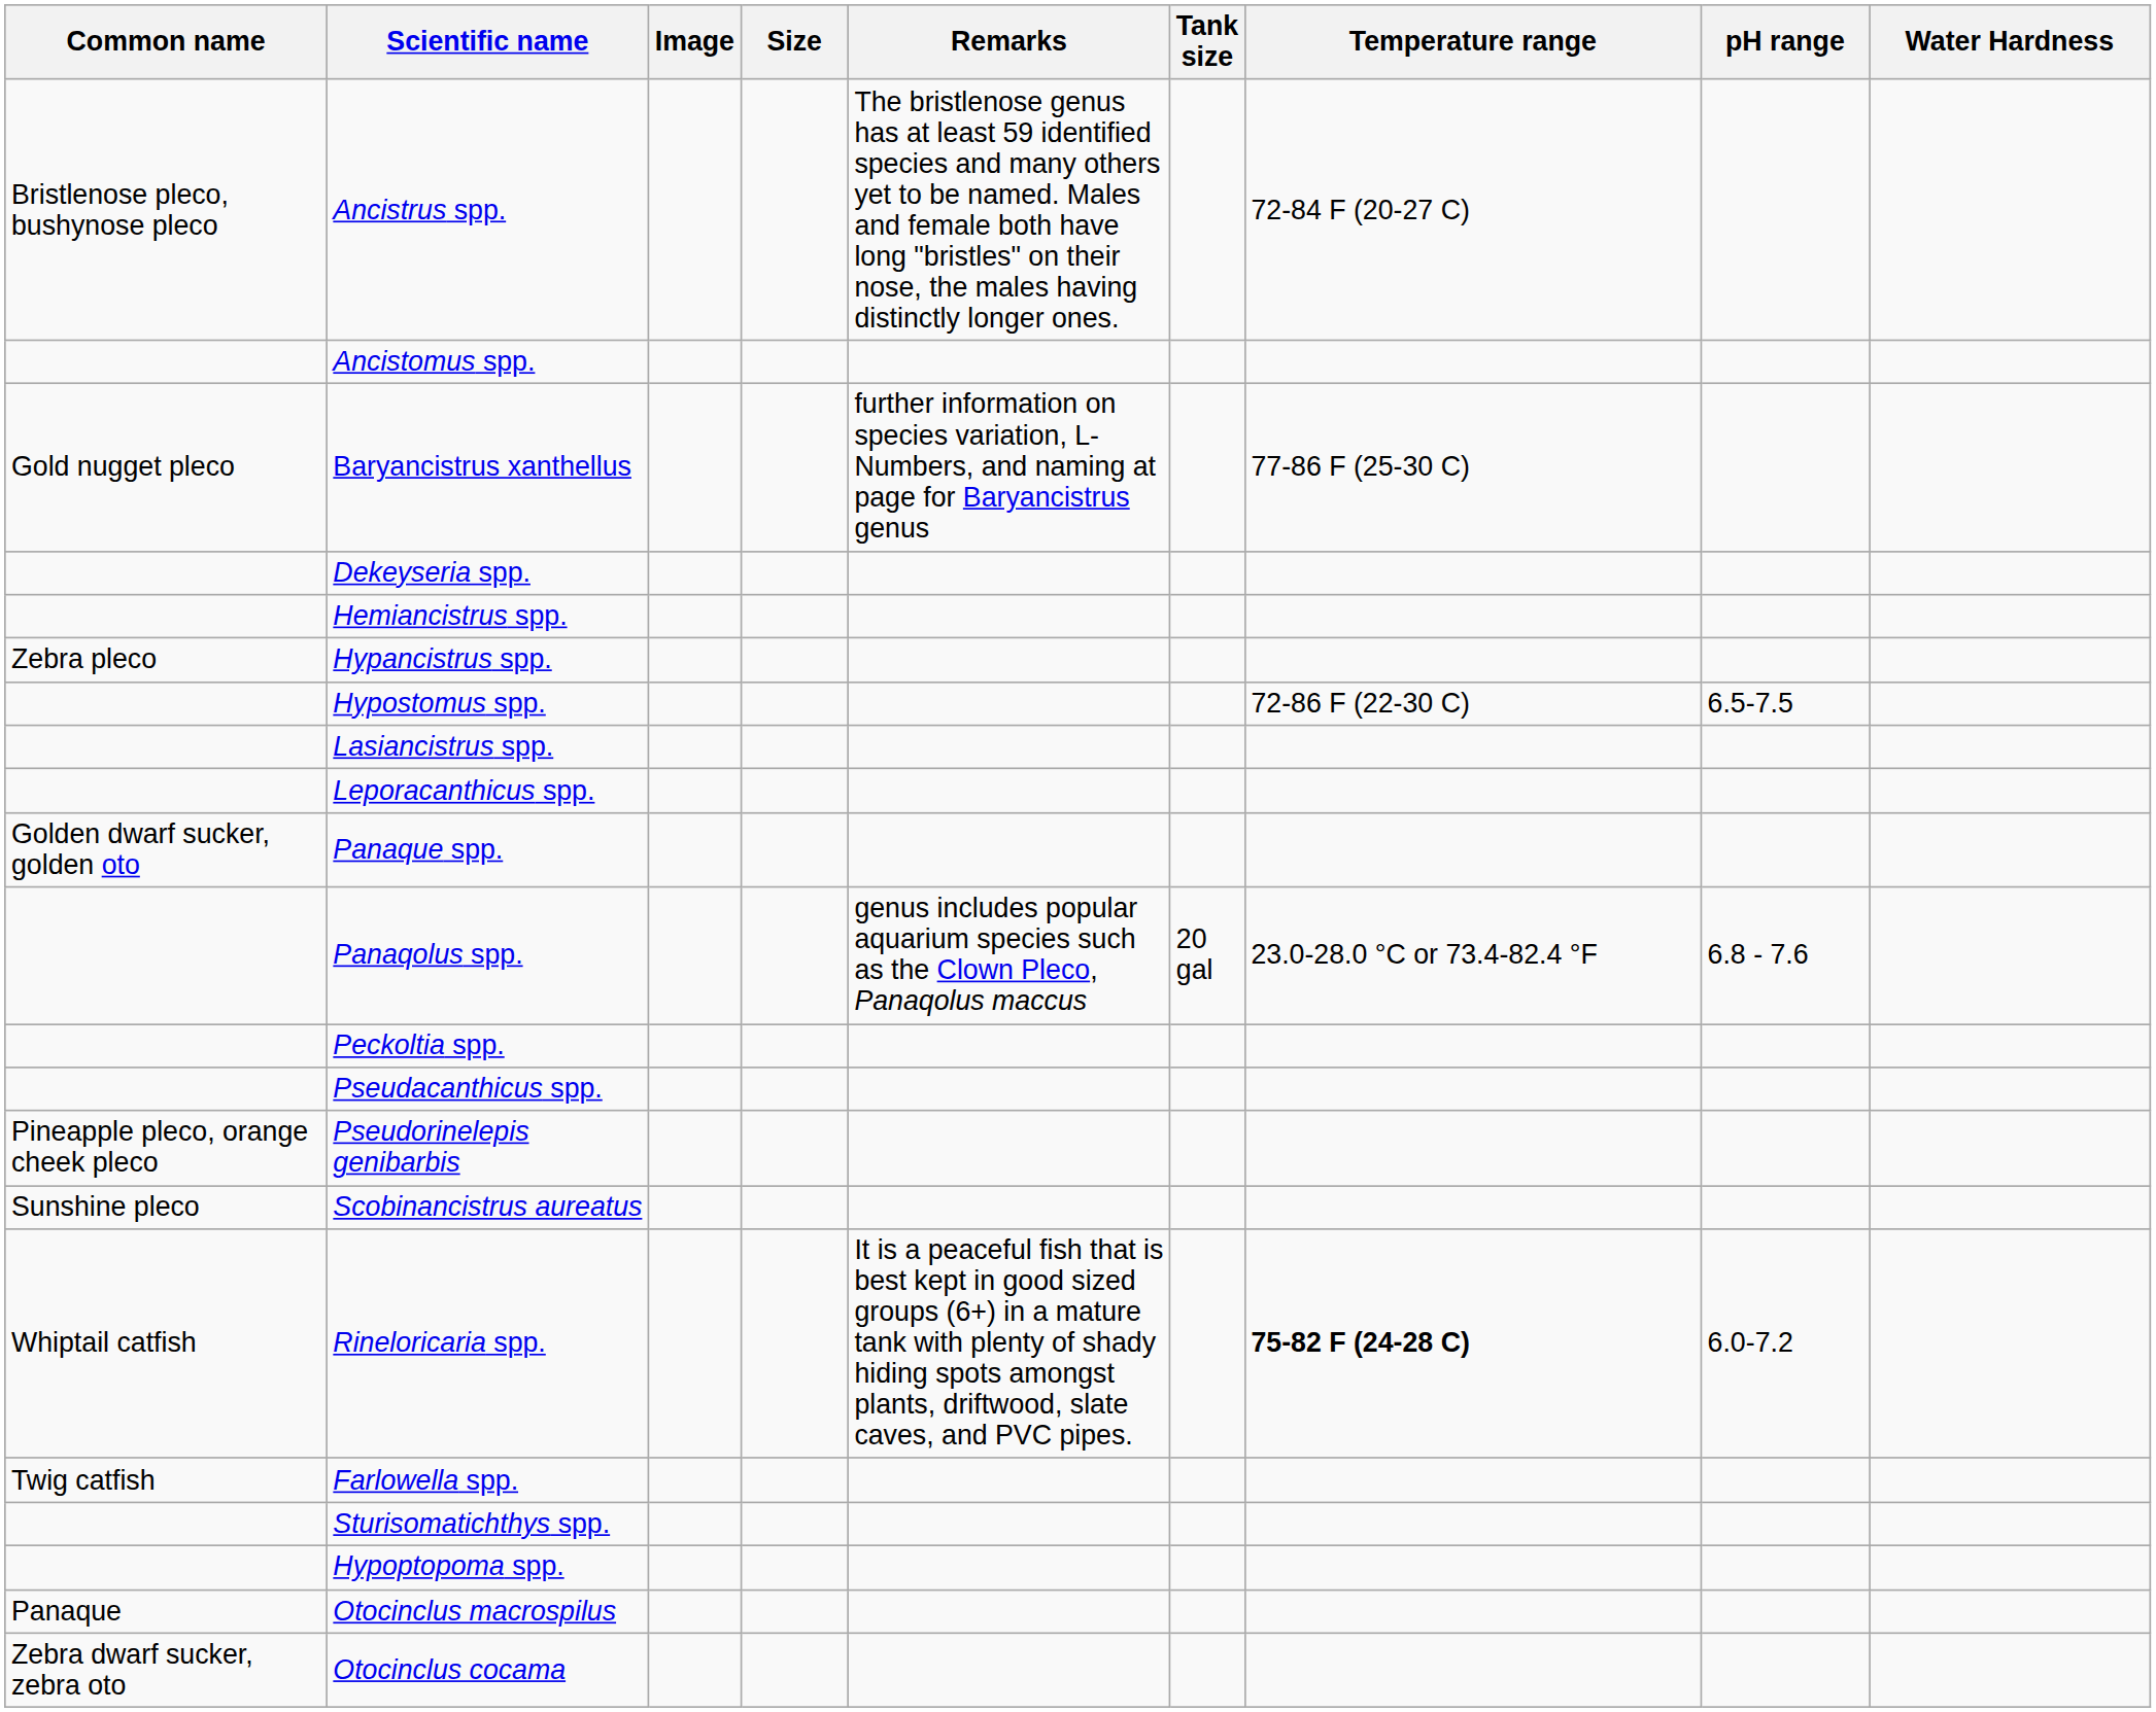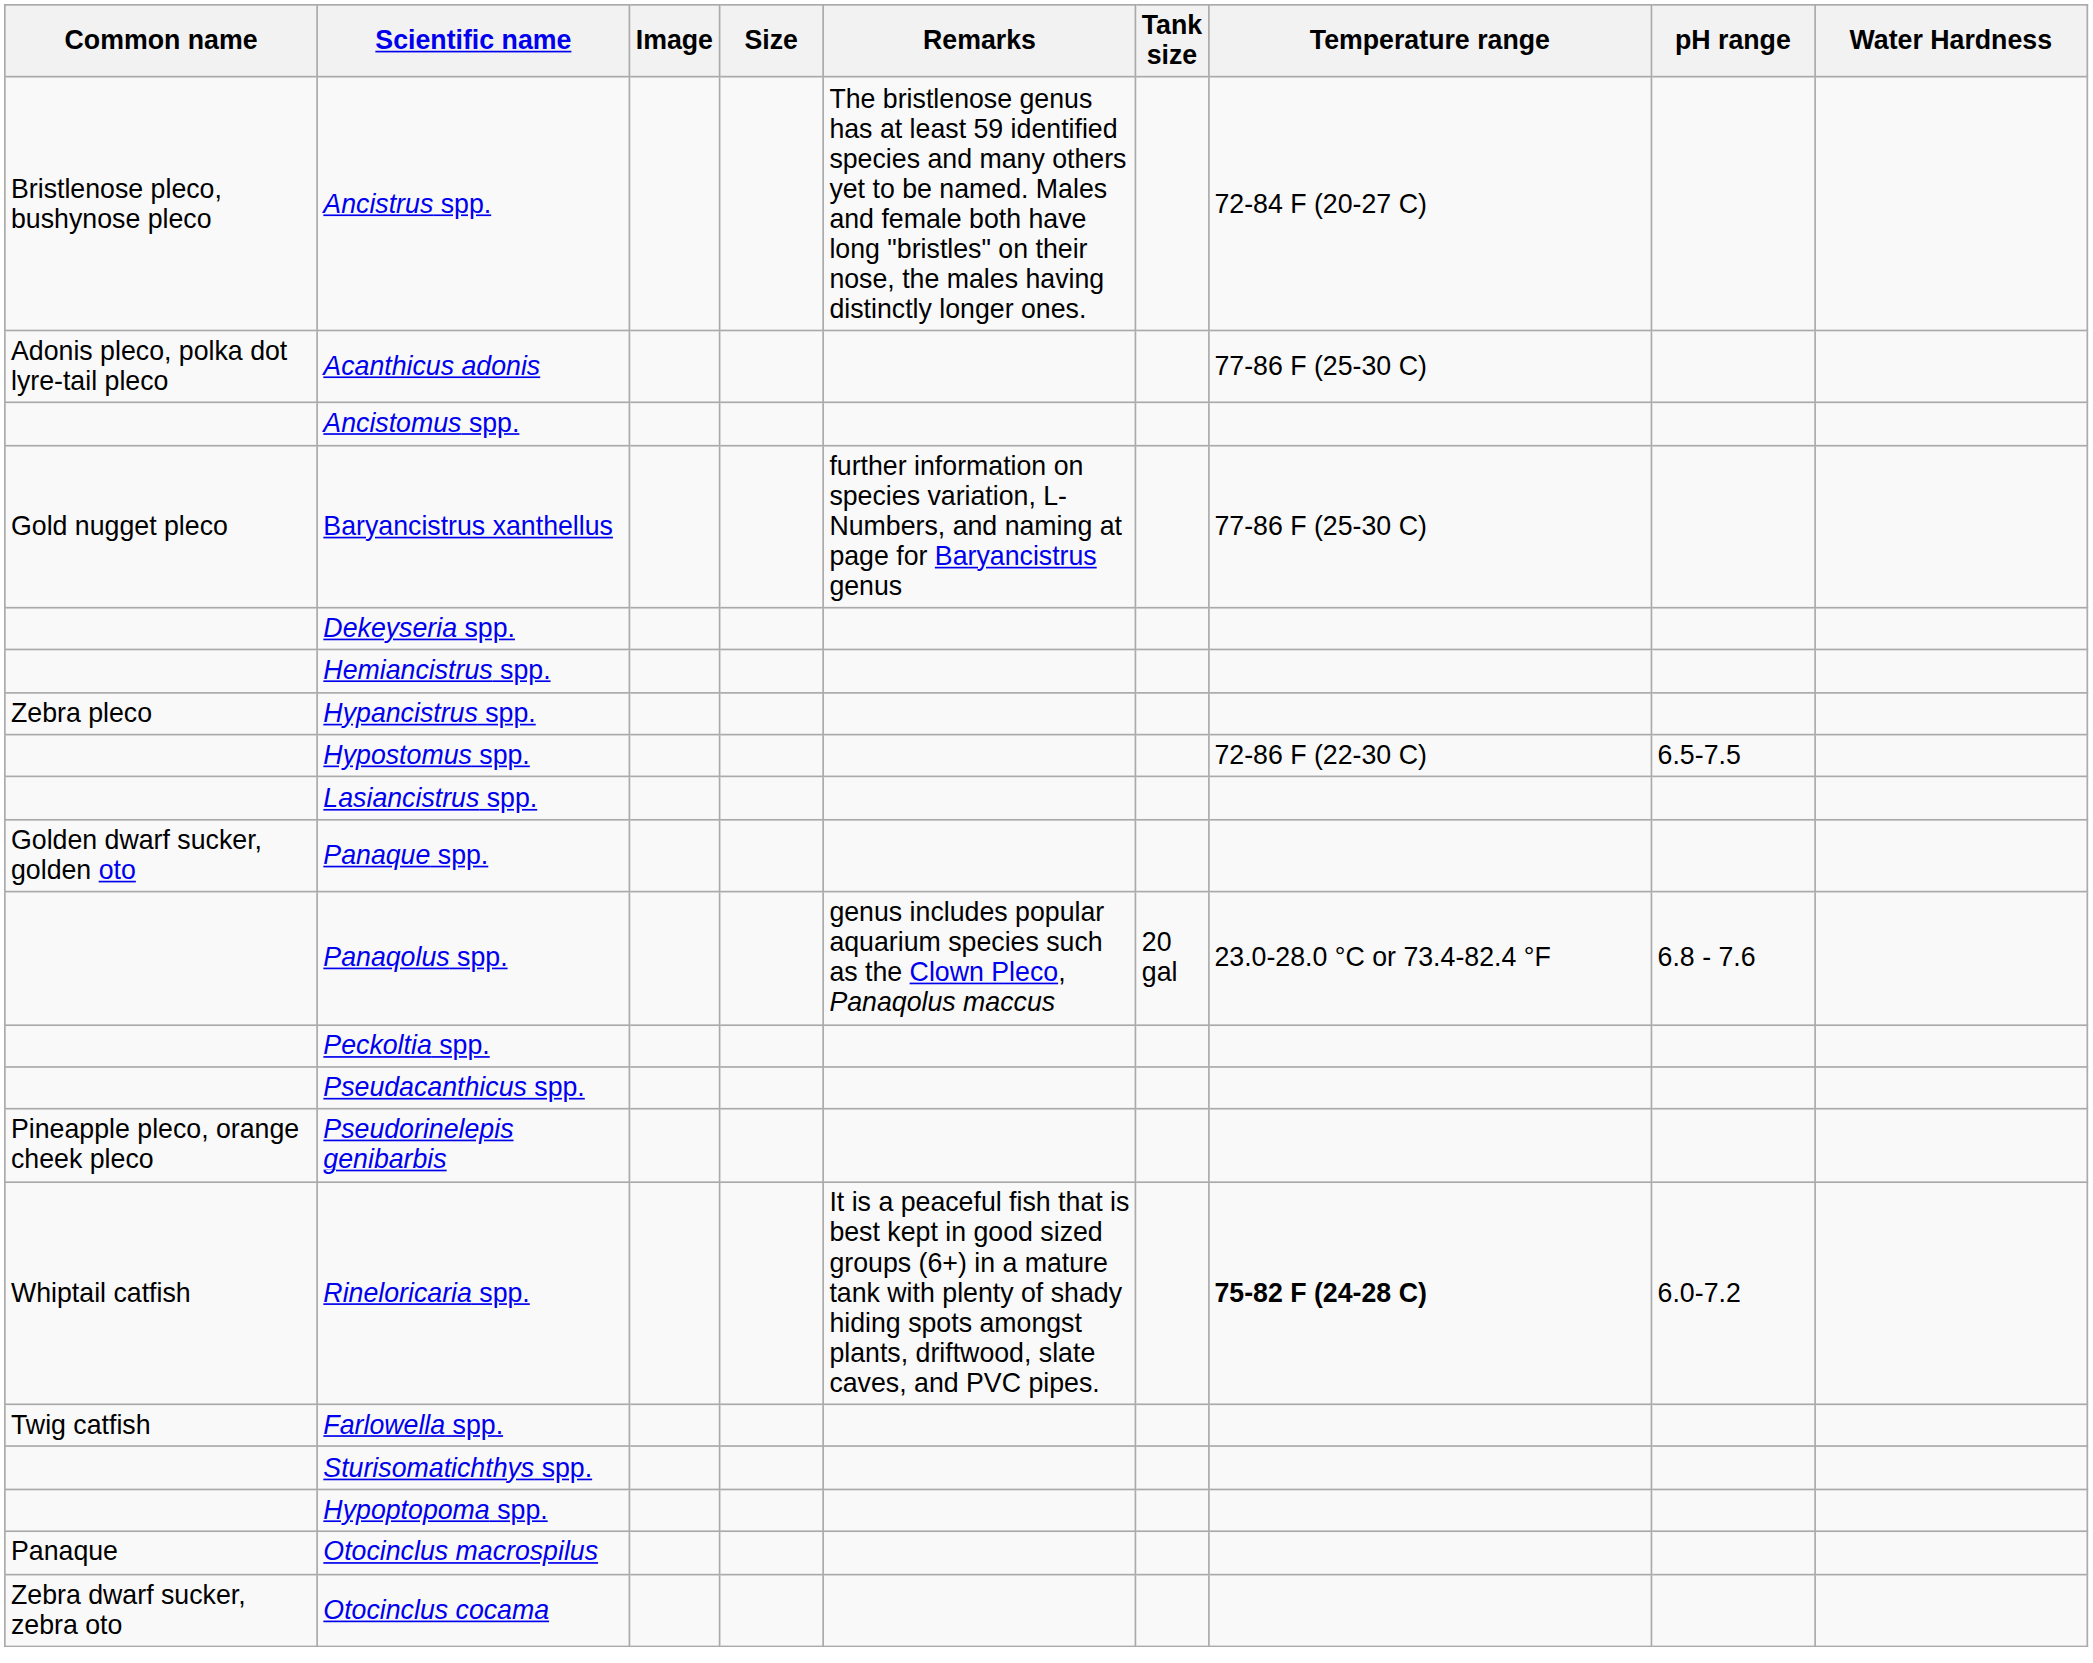 <table class="wikitable sortable">
 <tr>
 <th width="15%">Common name</th>
 <th width="15%"><a href='#'>Scientific name</a></th>
 <th width="1%">Image</th>
 <th width="5%">Size</th>
 <th width="15%">Remarks</th>
 <th width="1%">Tank size</th>
 <th class="unsortable">Temperature range</th>
 <th class="unsortable">pH range</th>
 <th>Water Hardness</th>
 </tr>
 <tr>
 <td>Bristlenose pleco, bushynose pleco</td>
 <td><a href='#'><em>Ancistrus</em> spp.</a></td>
 <td align="center"></td>
 <td></td>
 <td>The bristlenose genus has at least 59 identified species and many others yet to be named. Males and female both have long "bristles" on their nose, the males having distinctly longer ones.</td>
 <td></td>
 <td>72-84 F (20-27 C)</td>
+<td></td>
+<td></td>
+</tr>
+<tr>
+<td>Adonis pleco, polka dot lyre-tail pleco</td>
+<td><em><a href='#'>Acanthicus adonis</a></em></td>
+<td align="center"></td>
+<td align="center"></td>
+<td></td>
+<td></td>
+<td>77-86 F (25-30 C)</td>
 <td></td>
 <td></td>
 </tr>
 <tr>
 <td></td>
 <td><a href='#'><em>Ancistomus</em> spp.</a></td>
 <td align="center"></td>
 <td align="center"></td>
 <td></td>
 <td></td>
 <td></td>
 <td></td>
 <td></td>
 </tr>
 <tr>
 <td>Gold nugget pleco</td>
 <td><a href='#'>Baryancistrus xanthellus</a></td>
 <td align="center"></td>
 <td></td>
 <td>further information on species variation, L-Numbers, and naming at page for <a href='#'>Baryancistrus</a> genus</td>
 <td></td>
 <td>77-86 F (25-30 C)</td>
 <td></td>
 <td></td>
 </tr>
 <tr>
 <td></td>
 <td><a href='#'><em>Dekeyseria</em> spp.</a></td>
 <td align="center"></td>
 <td></td>
 <td></td>
 <td></td>
 <td></td>
 <td></td>
 <td></td>
 </tr>
 <tr>
 <td></td>
 <td><a href='#'><em>Hemiancistrus</em> spp.</a></td>
 <td align="center"></td>
 <td></td>
 <td></td>
 <td></td>
 <td></td>
 <td></td>
 <td></td>
 </tr>
 <tr>
 <td>Zebra pleco</td>
 <td><a href='#'><em>Hypancistrus</em> spp.</a></td>
 <td align="center"></td>
 <td></td>
 <td></td>
 <td></td>
 <td></td>
 <td></td>
 <td></td>
 </tr>
 <tr>
 <td></td>
 <td><a href='#'><em>Hypostomus</em> spp.</a></td>
 <td align="center"></td>
 <td></td>
 <td></td>
 <td></td>
 <td>72-86 F (22-30 C)</td>
 <td>6.5-7.5</td>
 <td></td>
 </tr>
 <tr>
 <td></td>
 <td><a href='#'><em>Lasiancistrus</em> spp.</a></td>
 <td align="center"></td>
 <td></td>
 <td></td>
 <td></td>
 <td></td>
 <td></td>
 <td></td>
 </tr>
 <tr>
-<td></td>
-<td><a href='#'><em>Leporacanthicus</em> spp.</a></td>
-<td align="center"></td>
-<td></td>
-<td></td>
-<td></td>
-<td></td>
-<td></td>
-<td></td>
-</tr>
-<tr>
 <td>Golden dwarf sucker, golden <a href='#'>oto</a></td>
 <td><a href='#'><em>Panaque</em> spp.</a></td>
 <td align="center"></td>
 <td></td>
 <td></td>
 <td></td>
 <td></td>
 <td></td>
 <td></td>
 </tr>
 <tr>
 <td></td>
 <td><a href='#'><em>Panaqolus</em> spp.</a></td>
 <td></td>
 <td></td>
 <td>genus includes popular aquarium species such as the <a href='#'>Clown Pleco</a>, <em>Panaqolus maccus</em></td>
 <td>20 gal</td>
 <td>23.0-28.0 °C or 73.4-82.4 °F</td>
 <td>6.8 - 7.6</td>
 <td></td>
 </tr>
 <tr>
 <td></td>
 <td><a href='#'><em>Peckoltia</em> spp.</a></td>
 <td align="center"></td>
 <td></td>
 <td></td>
 <td></td>
 <td></td>
 <td></td>
 <td></td>
 </tr>
 <tr>
 <td></td>
 <td><a href='#'><em>Pseudacanthicus</em> spp.</a></td>
 <td align="center"></td>
 <td></td>
 <td></td>
 <td></td>
 <td></td>
 <td></td>
 <td></td>
 </tr>
 <tr>
 <td>Pineapple pleco, orange cheek pleco</td>
 <td><em><a href='#'>Pseudorinelepis genibarbis</a></em></td>
-<td align="center"></td>
-<td align="center"></td>
-<td></td>
-<td></td>
-<td></td>
-<td></td>
-<td></td>
-</tr>
-<tr>
-<td>Sunshine pleco</td>
-<td><em><a href='#'>Scobinancistrus aureatus</a></em></td>
 <td align="center"></td>
 <td align="center"></td>
 <td></td>
 <td></td>
 <td></td>
 <td></td>
 <td></td>
 </tr>
 <tr>
 <td>Whiptail catfish</td>
 <td><a href='#'><em>Rineloricaria</em> spp.</a></td>
 <td align="center"></td>
 <td></td>
 <td>It is a peaceful fish that is best kept in good sized groups (6+) in a mature tank with plenty of shady hiding spots amongst plants, driftwood, slate caves, and PVC pipes.</td>
 <td></td>
 <td><strong>75-82 F (24-28 C)</strong></td>
 <td>6.0-7.2</td>
 <td></td>
 </tr>
 <tr>
 <td>Twig catfish</td>
 <td><a href='#'><em>Farlowella</em> spp.</a></td>
 <td align="center"></td>
 <td></td>
 <td></td>
 <td></td>
 <td></td>
 <td></td>
 <td></td>
 </tr>
 <tr>
 <td></td>
 <td><a href='#'><em>Sturisomatichthys</em> spp.</a></td>
 <td align="center"></td>
 <td></td>
 <td></td>
 <td></td>
 <td></td>
 <td></td>
 <td></td>
 </tr>
 <tr>
 <td></td>
 <td><a href='#'><em>Hypoptopoma</em> spp.</a></td>
 <td align="center"></td>
 <td></td>
 <td></td>
 <td></td>
 <td></td>
 <td></td>
 <td></td>
 </tr>
 <tr>
 <td>Panaque</td>
 <td><em><a href='#'>Otocinclus macrospilus</a></em></td>
 <td align="center"></td>
 <td align="center"></td>
 <td></td>
 <td></td>
 <td></td>
 <td></td>
 <td></td>
 </tr>
 <tr>
 <td>Zebra dwarf sucker, zebra oto</td>
 <td><em><a href='#'>Otocinclus cocama</a></em></td>
 <td align="center"></td>
 <td align="center"></td>
 <td></td>
 <td></td>
 <td></td>
 <td></td>
 <td></td>
 </tr>
 </table>
